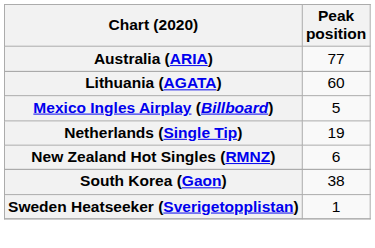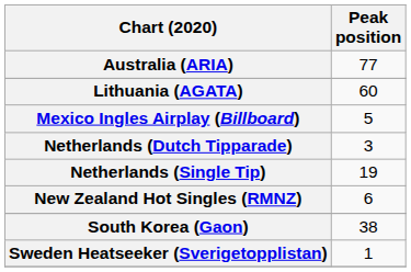 <table class="wikitable sortable plainrowheaders" style="text-align:center">
 <tr>
 <th scope="col">Chart (2020)</th>
 <th scope="col">Peak<br>position</th>
 </tr>
 <tr>
 <th scope="row">Australia (<a href='#'>ARIA</a>)</th>
 <td>77</td>
 </tr>
 <tr>
 </tr>
 <tr>
 </tr>
 <tr>
 </tr>
 <tr>
 </tr>
 <tr>
 <th scope="row">Lithuania (<a href='#'>AGATA</a>)</th>
 <td>60</td>
 </tr>
 <tr>
 <th scope="row"><a href='#'>Mexico Ingles Airplay</a> (<em><a href='#'>Billboard</a></em>)</th>
 <td>5</td>
 </tr>
 <tr>
+<th scope="row">Netherlands (<a href='#'>Dutch Tipparade</a>)</th>
+<td>3</td>
+</tr>
+<tr>
 <th scope="row">Netherlands (<a href='#'>Single Tip</a>)</th>
 <td>19</td>
 </tr>
 <tr>
 <th scope="row">New Zealand Hot Singles (<a href='#'>RMNZ</a>)</th>
 <td>6</td>
 </tr>
 <tr>
 </tr>
 <tr>
 </tr>
 <tr>
 <th scope="row">South Korea (<a href='#'>Gaon</a>)</th>
 <td>38</td>
 </tr>
 <tr>
 <th scope="row">Sweden Heatseeker (<a href='#'>Sverigetopplistan</a>)</th>
 <td>1</td>
 </tr>
 <tr>
 </tr>
 </table>
